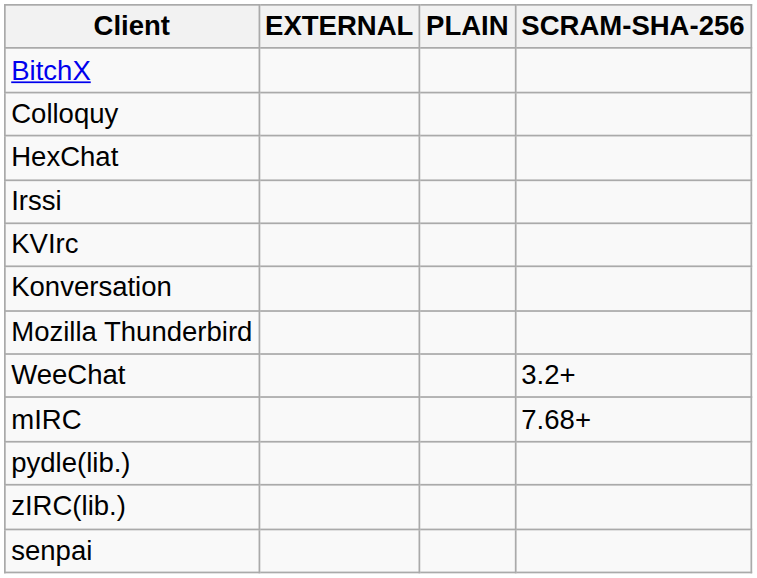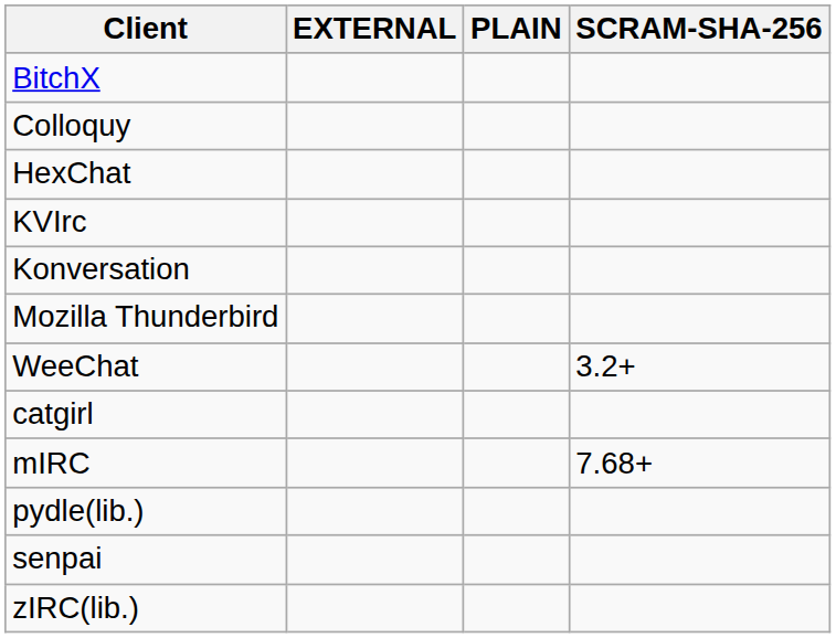 <table class="wikitable sortable sort-under">
 <tr>
 <th>Client</th>
 <th>EXTERNAL</th>
 <th>PLAIN</th>
 <th>SCRAM-SHA-256</th>
 </tr>
 <tr>
 <td><a href='#'>BitchX</a></td>
 <td></td>
 <td></td>
 <td></td>
 </tr>
 <tr>
 <td>Colloquy</td>
 <td></td>
 <td></td>
 <td></td>
 </tr>
 <tr>
 <td>HexChat</td>
-<td></td>
-<td></td>
-<td></td>
-</tr>
-<tr>
-<td>Irssi</td>
 <td></td>
 <td></td>
 <td></td>
 </tr>
 <tr>
 <td>KVIrc</td>
 <td></td>
 <td></td>
 <td></td>
 </tr>
 <tr>
 <td>Konversation</td>
 <td></td>
 <td></td>
 <td></td>
 </tr>
 <tr>
 <td>Mozilla Thunderbird</td>
 <td></td>
 <td></td>
 <td></td>
 </tr>
 <tr>
 <td>WeeChat</td>
 <td></td>
 <td></td>
 <td>3.2+</td>
 </tr>
 <tr>
+<td>catgirl</td>
+<td></td>
+<td></td>
+<td></td>
+</tr>
+<tr>
 <td>mIRC</td>
 <td></td>
 <td></td>
 <td>7.68+</td>
 </tr>
 <tr>
 <td>pydle(lib.)</td>
 <td></td>
 <td></td>
 <td></td>
 </tr>
 <tr>
+<td>senpai</td>
+<td></td>
+<td></td>
+<td></td>
+</tr>
+<tr>
 <td>zIRC(lib.)</td>
 <td></td>
 <td></td>
 <td></td>
 </tr>
-<tr>
-<td>senpai</td>
-<td></td>
-<td></td>
-<td></td>
-</tr>
 </table>
